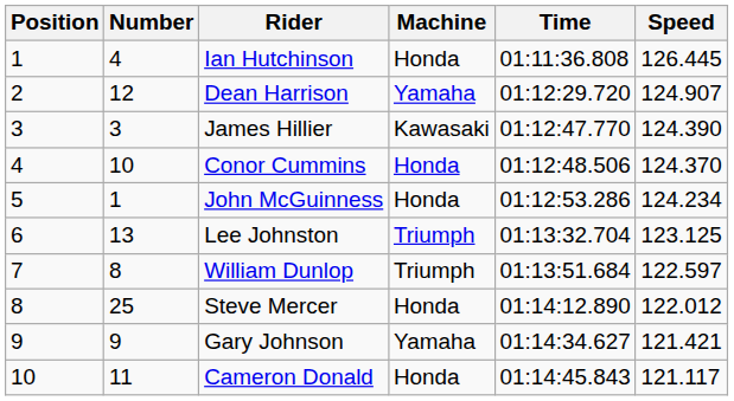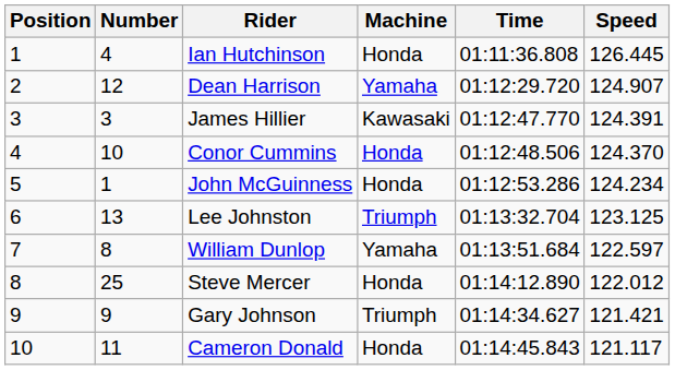 <table class="wikitable">
 <tr>
 <th>Position</th>
 <th>Number</th>
 <th>Rider</th>
 <th>Machine</th>
 <th>Time</th>
 <th>Speed</th>
 </tr>
 <tr>
 <td>1</td>
 <td>4</td>
 <td> <a href='#'>Ian Hutchinson</a></td>
 <td>Honda</td>
 <td>01:11:36.808</td>
 <td>126.445</td>
 </tr>
 <tr>
 <td>2</td>
 <td>12</td>
 <td> <a href='#'>Dean Harrison</a></td>
 <td><a href='#'>Yamaha</a></td>
 <td>01:12:29.720</td>
 <td>124.907</td>
 </tr>
 <tr>
 <td>3</td>
 <td>3</td>
 <td> James Hillier</td>
 <td>Kawasaki</td>
 <td>01:12:47.770</td>
-<td>124.390</td>
+<td>124.391</td>
 </tr>
 <tr>
 <td>4</td>
 <td>10</td>
 <td> <a href='#'>Conor Cummins</a></td>
 <td><a href='#'>Honda</a></td>
 <td>01:12:48.506</td>
 <td>124.370</td>
 </tr>
 <tr>
 <td>5</td>
 <td>1</td>
 <td> <a href='#'>John McGuinness</a></td>
 <td>Honda</td>
 <td>01:12:53.286</td>
 <td>124.234</td>
 </tr>
 <tr>
 <td>6</td>
 <td>13</td>
 <td> Lee Johnston</td>
 <td><a href='#'>Triumph</a></td>
 <td>01:13:32.704</td>
 <td>123.125</td>
 </tr>
 <tr>
 <td>7</td>
 <td>8</td>
 <td> <a href='#'>William Dunlop</a></td>
-<td>Triumph</td>
+<td>Yamaha</td>
 <td>01:13:51.684</td>
 <td>122.597</td>
 </tr>
 <tr>
 <td>8</td>
 <td>25</td>
 <td> Steve Mercer</td>
 <td>Honda</td>
 <td>01:14:12.890</td>
 <td>122.012</td>
 </tr>
 <tr>
 <td>9</td>
 <td>9</td>
 <td> Gary Johnson</td>
-<td>Yamaha</td>
+<td>Triumph</td>
 <td>01:14:34.627</td>
 <td>121.421</td>
 </tr>
 <tr>
 <td>10</td>
 <td>11</td>
 <td> <a href='#'>Cameron Donald</a></td>
 <td>Honda</td>
 <td>01:14:45.843</td>
 <td>121.117</td>
 </tr>
 </table>
